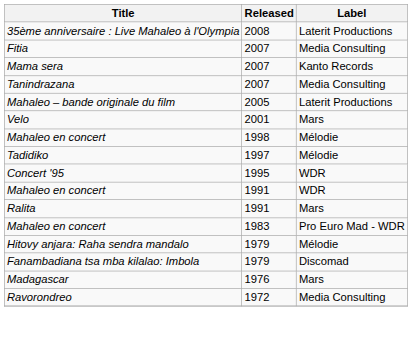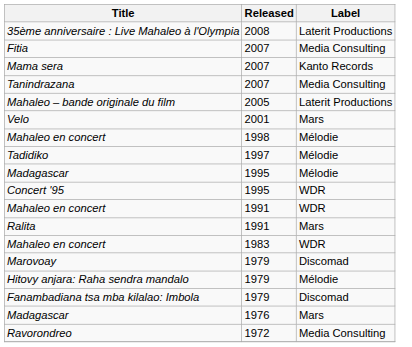 <table class="wikitable">
 <tr>
 <th>Title</th>
 <th>Released</th>
 <th>Label</th>
 </tr>
 <tr>
 <td><em>35ème anniversaire : Live Mahaleo à l'Olympia</em></td>
 <td>2008</td>
 <td>Laterit Productions</td>
 </tr>
 <tr>
 <td><em>Fitia</em></td>
 <td>2007</td>
 <td>Media Consulting</td>
 </tr>
 <tr>
 <td><em>Mama sera</em></td>
 <td>2007</td>
 <td>Kanto Records</td>
 </tr>
 <tr>
 <td><em>Tanindrazana</em></td>
 <td>2007</td>
 <td>Media Consulting</td>
 </tr>
 <tr>
 <td><em>Mahaleo – bande originale du film</em></td>
 <td>2005</td>
 <td>Laterit Productions</td>
 </tr>
 <tr>
 <td><em>Velo</em></td>
 <td>2001</td>
 <td>Mars</td>
 </tr>
 <tr>
 <td><em>Mahaleo en concert</em></td>
 <td>1998</td>
 <td>Mélodie</td>
 </tr>
 <tr>
 <td><em>Tadidiko</em></td>
 <td>1997</td>
 <td>Mélodie</td>
 </tr>
 <tr>
+<td><em>Madagascar</em></td>
+<td>1995</td>
+<td>Mélodie</td>
+</tr>
+<tr>
 <td><em>Concert '95</em></td>
 <td>1995</td>
 <td>WDR</td>
 </tr>
 <tr>
 <td><em>Mahaleo en concert</em></td>
 <td>1991</td>
 <td>WDR</td>
 </tr>
 <tr>
 <td><em>Ralita</em></td>
 <td>1991</td>
 <td>Mars</td>
 </tr>
 <tr>
 <td><em>Mahaleo en concert</em></td>
 <td>1983</td>
-<td>Pro Euro Mad - WDR</td>
+<td>WDR</td>
+</tr>
+<tr>
+<td><em>Marovoay</em></td>
+<td>1979</td>
+<td>Discomad</td>
 </tr>
 <tr>
 <td><em>Hitovy anjara: Raha sendra mandalo </em></td>
 <td>1979</td>
 <td>Mélodie</td>
 </tr>
 <tr>
 <td><em>Fanambadiana tsa mba kilalao: Imbola</em></td>
 <td>1979</td>
 <td>Discomad</td>
 </tr>
 <tr>
 <td><em>Madagascar</em></td>
 <td>1976</td>
 <td>Mars</td>
 </tr>
 <tr>
 <td><em>Ravorondreo</em></td>
 <td>1972</td>
 <td>Media Consulting</td>
 </tr>
 <tr>
 </tr>
 </table>
